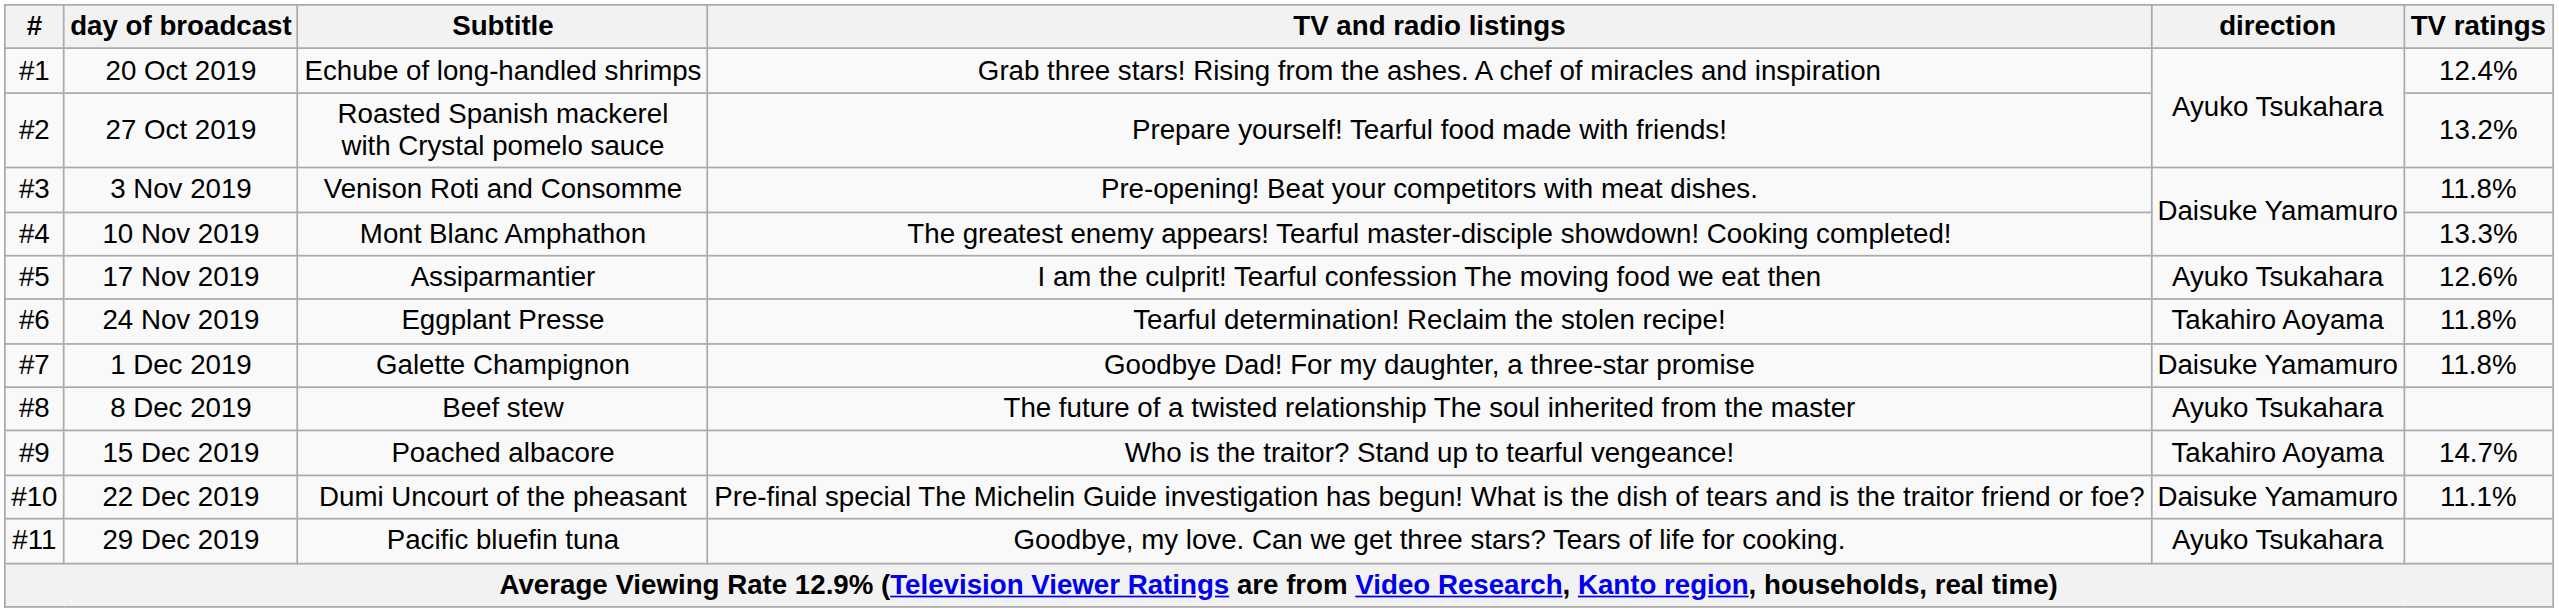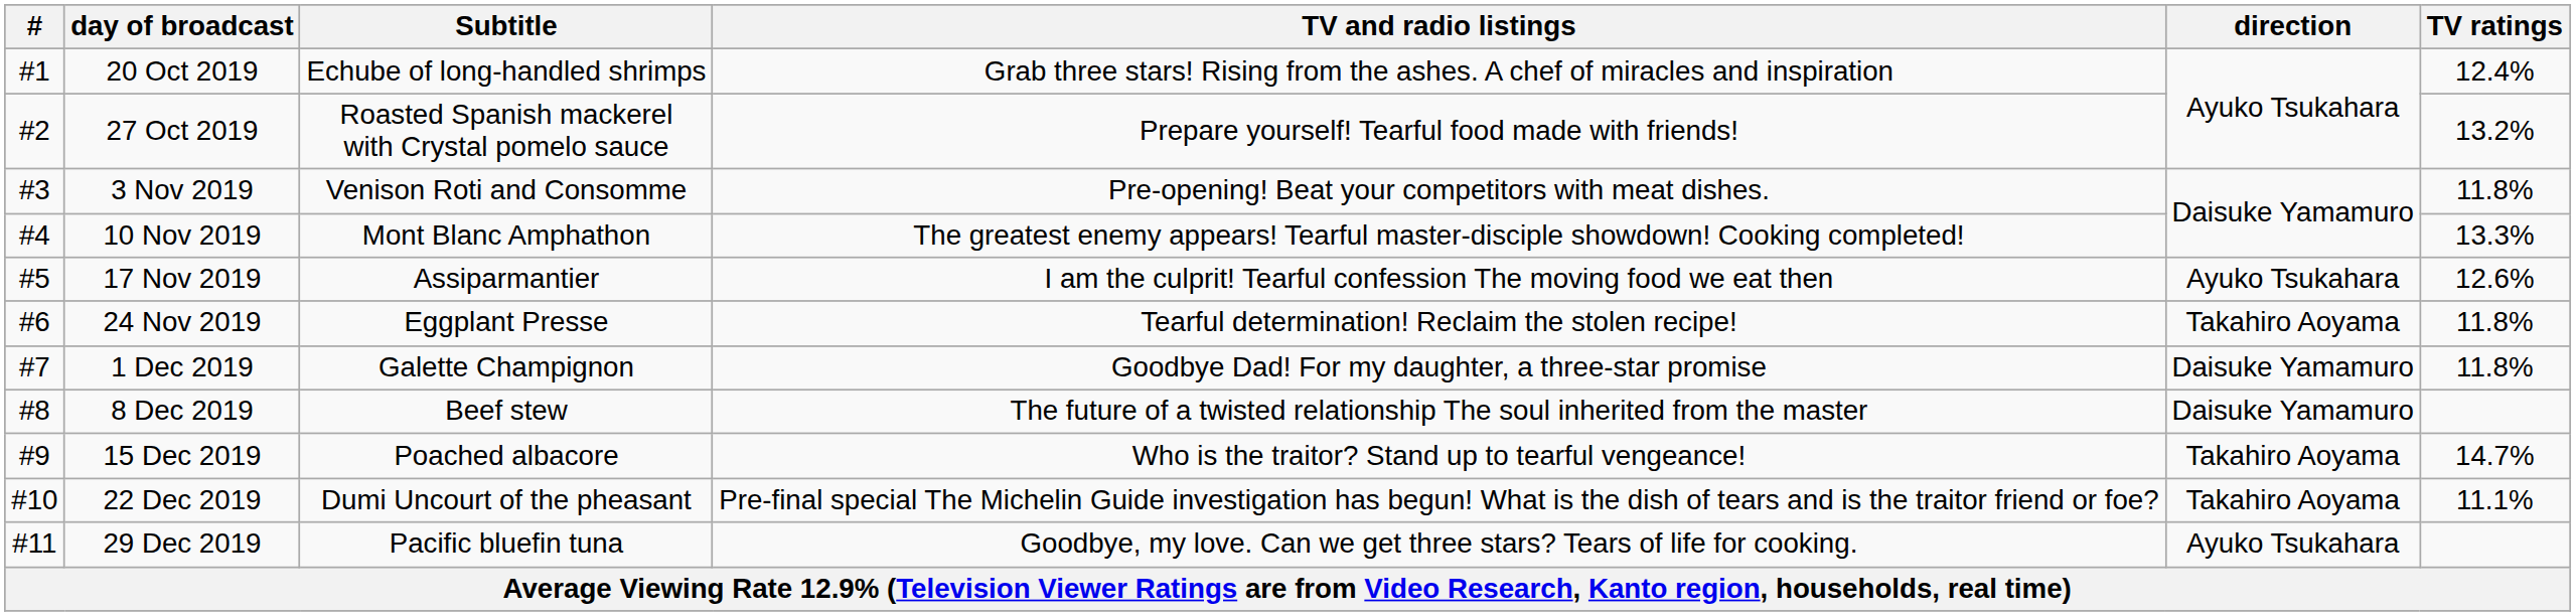 <table class="wikitable" style="text-align:center">
 <tr>
 <th>#</th>
 <th>day of broadcast</th>
 <th>Subtitle</th>
 <th>TV and radio listings</th>
 <th>direction</th>
 <th>TV ratings</th>
 </tr>
 <tr>
 <td>#1</td>
 <td>20 Oct 2019</td>
 <td>Echube of long-handled shrimps</td>
 <td>Grab three stars! Rising from the ashes. A chef of miracles and inspiration</td>
 <td rowspan="2">Ayuko Tsukahara</td>
 <td>12.4%</td>
 </tr>
 <tr>
 <td>#2</td>
 <td>27 Oct 2019</td>
 <td>Roasted Spanish mackerel <br>with Crystal pomelo sauce</td>
 <td>Prepare yourself! Tearful food made with friends!</td>
 <td>13.2%</td>
 </tr>
 <tr>
 <td>#3</td>
 <td>3 Nov 2019</td>
 <td>Venison Roti and Consomme</td>
 <td>Pre-opening! Beat your competitors with meat dishes.</td>
 <td rowspan="2">Daisuke Yamamuro</td>
 <td>11.8%</td>
 </tr>
 <tr>
 <td>#4</td>
 <td>10 Nov 2019</td>
 <td>Mont Blanc Amphathon</td>
 <td>The greatest enemy appears! Tearful master-disciple showdown! Cooking completed!</td>
 <td>13.3%</td>
 </tr>
 <tr>
 <td>#5</td>
 <td>17 Nov 2019</td>
 <td>Assiparmantier</td>
 <td>I am the culprit! Tearful confession The moving food we eat then</td>
 <td>Ayuko Tsukahara</td>
 <td>12.6%</td>
 </tr>
 <tr>
 <td>#6</td>
 <td>24 Nov 2019</td>
 <td>Eggplant Presse</td>
 <td>Tearful determination! Reclaim the stolen recipe!</td>
 <td>Takahiro Aoyama</td>
 <td>11.8%</td>
 </tr>
 <tr>
 <td>#7</td>
 <td>1 Dec 2019</td>
 <td>Galette Champignon</td>
 <td>Goodbye Dad! For my daughter, a three-star promise</td>
 <td>Daisuke Yamamuro</td>
 <td>11.8%</td>
 </tr>
 <tr>
 <td>#8</td>
 <td>8 Dec 2019</td>
 <td>Beef stew</td>
 <td>The future of a twisted relationship The soul inherited from the master</td>
-<td>Ayuko Tsukahara</td>
+<td>Daisuke Yamamuro</td>
 <td></td>
 </tr>
 <tr>
 <td>#9</td>
 <td>15 Dec 2019</td>
 <td>Poached albacore</td>
 <td>Who is the traitor? Stand up to tearful vengeance!</td>
 <td>Takahiro Aoyama</td>
 <td>14.7%</td>
 </tr>
 <tr>
 <td>#10</td>
 <td>22 Dec 2019</td>
 <td>Dumi Uncourt of the pheasant</td>
 <td>Pre-final special The Michelin Guide investigation has begun! What is the dish of tears and is the traitor friend or foe?</td>
-<td>Daisuke Yamamuro</td>
+<td>Takahiro Aoyama</td>
 <td>11.1%</td>
 </tr>
 <tr>
 <td>#11</td>
 <td>29 Dec 2019</td>
 <td>Pacific bluefin tuna</td>
 <td>Goodbye, my love. Can we get three stars? Tears of life for cooking.</td>
 <td>Ayuko Tsukahara</td>
 <td></td>
 </tr>
 <tr>
 <th colspan="6">Average Viewing Rate 12.9% (<a href='#'>Television Viewer Ratings</a> are from <a href='#'>Video Research</a>, <a href='#'>Kanto region</a>, households, real time)</th>
 </tr>
 </table>
